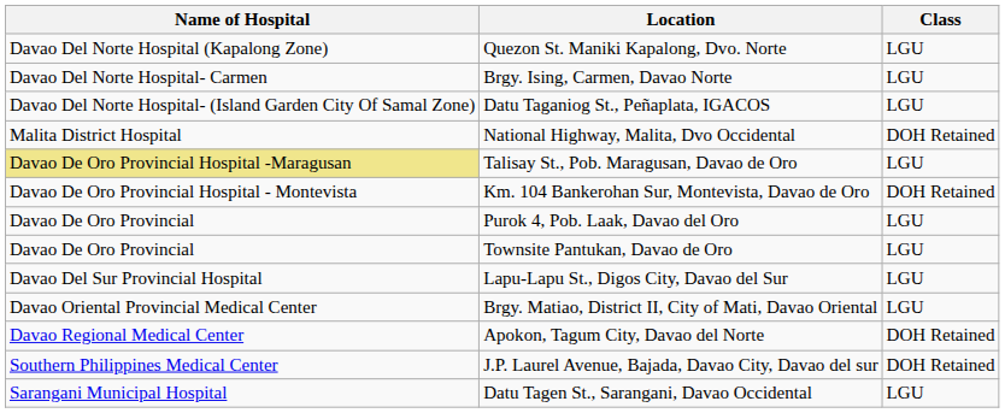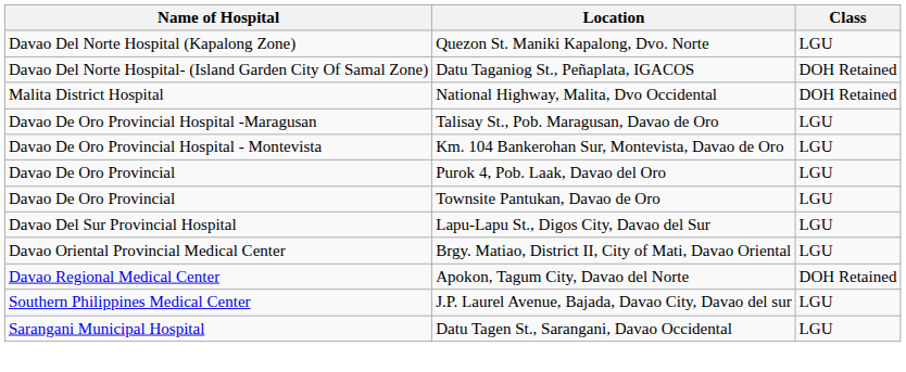 <table class="wikitable">
 <tr>
 <th>Name of Hospital</th>
 <th>Location</th>
 <th>Class</th>
 </tr>
 <tr style="vertical-align:middle;">
 <td>Davao Del Norte Hospital (Kapalong Zone)</td>
 <td>Quezon St. Maniki Kapalong, Dvo. Norte</td>
 <td>LGU</td>
 </tr>
 <tr style="vertical-align:middle;">
-<td>Davao Del Norte Hospital- Carmen</td>
-<td>Brgy. Ising, Carmen, Davao Norte</td>
-<td>LGU</td>
-</tr>
-<tr style="vertical-align:middle;">
 <td>Davao Del Norte Hospital- (Island Garden City Of Samal Zone)</td>
 <td>Datu Taganiog St., Peñaplata, IGACOS</td>
-<td>LGU</td>
+<td>DOH Retained</td>
 </tr>
 <tr style="vertical-align:middle;">
 <td>Malita District Hospital</td>
 <td>National Highway, Malita, Dvo Occidental</td>
 <td>DOH Retained</td>
 </tr>
 <tr style="vertical-align:middle;">
-<td style="background: khaki;">Davao De Oro Provincial Hospital -Maragusan</td>
+<td>Davao De Oro Provincial Hospital -Maragusan</td>
 <td>Talisay St., Pob. Maragusan, Davao de Oro</td>
 <td>LGU</td>
 </tr>
 <tr style="vertical-align:middle;">
 <td>Davao De Oro Provincial Hospital - Montevista</td>
 <td>Km. 104 Bankerohan Sur, Montevista, Davao de Oro</td>
-<td>DOH Retained</td>
+<td>LGU</td>
 </tr>
 <tr style="vertical-align:middle;">
 <td>Davao De Oro Provincial</td>
 <td>Purok 4, Pob. Laak, Davao del Oro</td>
 <td>LGU</td>
 </tr>
 <tr style="vertical-align:middle;">
 <td>Davao De Oro Provincial</td>
 <td>Townsite Pantukan, Davao de Oro</td>
 <td>LGU</td>
 </tr>
 <tr style="vertical-align:middle;">
 <td>Davao Del Sur Provincial Hospital</td>
 <td>Lapu-Lapu St., Digos City, Davao del Sur</td>
 <td>LGU</td>
 </tr>
 <tr style="vertical-align:middle;">
 <td>Davao Oriental Provincial Medical Center</td>
 <td>Brgy. Matiao, District II, City of Mati, Davao Oriental</td>
 <td>LGU</td>
 </tr>
 <tr style="vertical-align:middle;">
 <td><a href='#'>Davao Regional Medical Center</a></td>
 <td>Apokon, Tagum City, Davao del Norte</td>
 <td>DOH Retained</td>
 </tr>
 <tr style="vertical-align:middle;">
 <td><a href='#'>Southern Philippines Medical Center</a></td>
 <td>J.P. Laurel Avenue, Bajada, Davao City, Davao del sur</td>
-<td>DOH Retained</td>
+<td>LGU</td>
 </tr>
 <tr style="vertical-align:middle;">
 <td><a href='#'>Sarangani Municipal Hospital</a></td>
 <td>Datu Tagen St., Sarangani, Davao Occidental</td>
 <td>LGU</td>
 </tr>
 </table>
